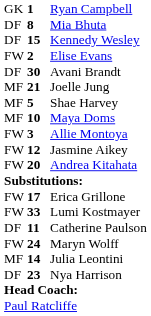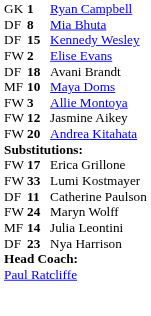 <table cellspacing="0" cellpadding="0" style="font-size:90%; margin:0.2em auto;">
 <tr>
 <th width="25"></th>
 <th width="25"></th>
 </tr>
 <tr>
 <td>GK</td>
 <td><strong>1</strong></td>
 <td> <a href='#'>Ryan Campbell</a></td>
 </tr>
 <tr>
 <td>DF</td>
 <td><strong>8</strong></td>
 <td> <a href='#'>Mia Bhuta</a></td>
 </tr>
 <tr>
 <td>DF</td>
 <td><strong>15</strong></td>
 <td> <a href='#'>Kennedy Wesley</a></td>
 <td></td>
 <td></td>
 </tr>
 <tr>
 <td>FW</td>
 <td><strong>2</strong></td>
 <td> <a href='#'>Elise Evans</a></td>
 </tr>
 <tr>
 <td>DF</td>
-<td><strong>30</strong></td>
+<td><strong>18</strong></td>
 <td> Avani Brandt</td>
-<td></td>
-<td> </td>
-</tr>
-<tr>
-<td>MF</td>
-<td><strong>21</strong></td>
-<td> Joelle Jung</td>
-<td></td>
-<td>  </td>
-</tr>
-<tr>
-<td>MF</td>
-<td><strong>5</strong></td>
-<td> Shae Harvey</td>
 <td></td>
 <td> </td>
 </tr>
 <tr>
 <td>MF</td>
 <td><strong>10</strong></td>
 <td> <a href='#'>Maya Doms</a></td>
 </tr>
 <tr>
 <td>FW</td>
 <td><strong>3</strong></td>
 <td> <a href='#'>Allie Montoya</a></td>
 <td></td>
 <td>   </td>
 </tr>
 <tr>
 <td>FW</td>
 <td><strong>12</strong></td>
 <td> Jasmine Aikey</td>
 <td></td>
 <td> </td>
 </tr>
 <tr>
 <td>FW</td>
 <td><strong>20</strong></td>
 <td> <a href='#'>Andrea Kitahata</a></td>
 <td></td>
 <td>  </td>
 </tr>
 <tr>
 <td colspan=3><strong>Substitutions:</strong></td>
 </tr>
 <tr>
 <td>FW</td>
 <td><strong>17</strong></td>
 <td> Erica Grillone</td>
 <td></td>
 <td>   </td>
 </tr>
 <tr>
 <td>FW</td>
 <td><strong>33</strong></td>
 <td> Lumi Kostmayer</td>
 <td></td>
 <td> </td>
 </tr>
 <tr>
 <td>DF</td>
 <td><strong>11</strong></td>
 <td> Catherine Paulson</td>
 <td></td>
 <td>  </td>
 </tr>
 <tr>
 <td>FW</td>
 <td><strong>24</strong></td>
 <td> Maryn Wolff</td>
 <td></td>
 <td>   </td>
 </tr>
 <tr>
 <td>MF</td>
 <td><strong>14</strong></td>
 <td> Julia Leontini</td>
 <td></td>
 <td></td>
 </tr>
 <tr>
 <td>DF</td>
 <td><strong>23</strong></td>
 <td> Nya Harrison</td>
 <td></td>
 <td></td>
 </tr>
 <tr>
 <td colspan=3><strong>Head Coach:</strong></td>
 </tr>
 <tr>
 <td colspan=4> <a href='#'>Paul Ratcliffe</a></td>
 </tr>
 </table>
